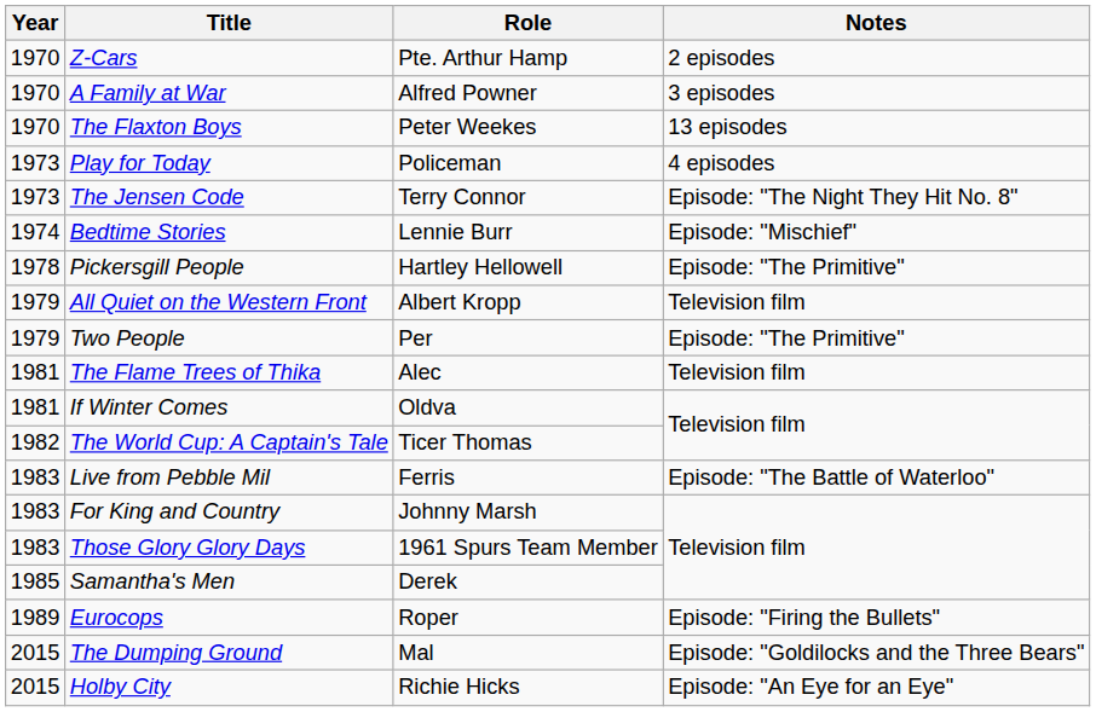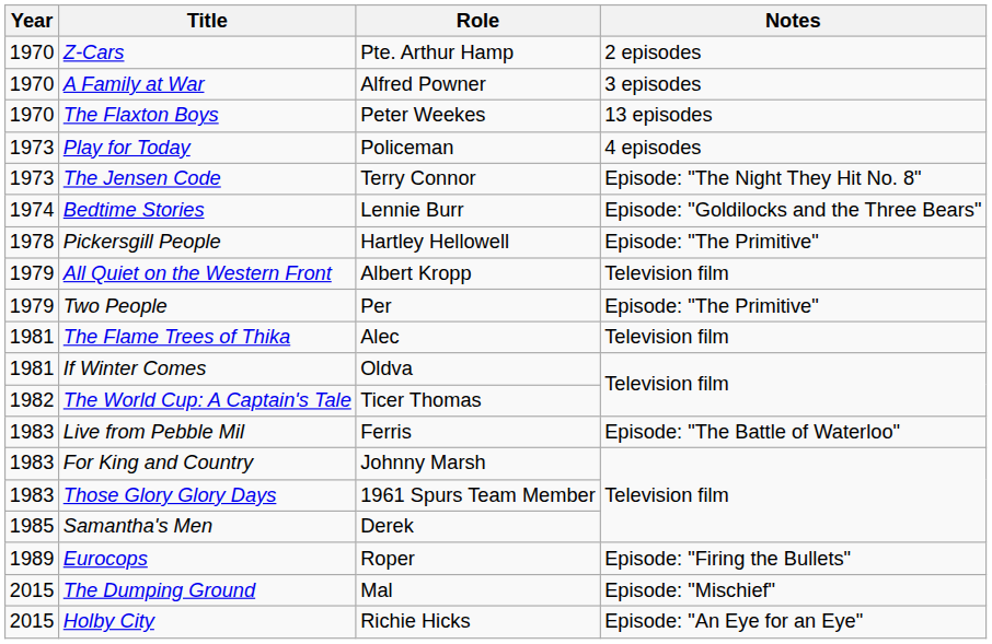 <table class="wikitable sortable">
 <tr>
 <th>Year</th>
 <th>Title</th>
 <th>Role</th>
 <th>Notes</th>
 </tr>
 <tr>
 <td>1970</td>
 <td><em><a href='#'>Z-Cars</a></em></td>
 <td>Pte. Arthur Hamp</td>
 <td>2 episodes</td>
 </tr>
 <tr>
 <td>1970</td>
 <td><em><a href='#'>A Family at War</a></em></td>
 <td>Alfred Powner</td>
 <td>3 episodes</td>
 </tr>
 <tr>
 <td>1970</td>
 <td><em><a href='#'>The Flaxton Boys</a></em></td>
 <td>Peter Weekes</td>
 <td>13 episodes</td>
 </tr>
 <tr>
 <td>1973</td>
 <td><em><a href='#'>Play for Today</a></em></td>
 <td>Policeman</td>
 <td>4 episodes</td>
 </tr>
 <tr>
 <td>1973</td>
 <td><em><a href='#'>The Jensen Code</a></em></td>
 <td>Terry Connor</td>
 <td>Episode: "The Night They Hit No. 8"</td>
 </tr>
 <tr>
 <td>1974</td>
 <td><a href='#'><em>Bedtime Stories</em></a></td>
 <td>Lennie Burr</td>
-<td>Episode: "Mischief"</td>
+<td>Episode: "Goldilocks and the Three Bears"</td>
 </tr>
 <tr>
 <td>1978</td>
 <td><em>Pickersgill People</em></td>
 <td>Hartley Hellowell</td>
 <td>Episode: "The Primitive"</td>
 </tr>
 <tr>
 <td>1979</td>
 <td><a href='#'><em>All Quiet on the Western Front</em></a></td>
 <td>Albert Kropp</td>
 <td>Television film</td>
 </tr>
 <tr>
 <td>1979</td>
 <td><em>Two People</em></td>
 <td>Per</td>
 <td>Episode: "The Primitive"</td>
 </tr>
 <tr>
 <td>1981</td>
 <td><em><a href='#'>The Flame Trees of Thika</a></em></td>
 <td>Alec</td>
 <td>Television film</td>
 </tr>
 <tr>
 <td>1981</td>
 <td><em>If Winter Comes</em></td>
 <td>Oldva</td>
 <td rowspan="2">Television film</td>
 </tr>
 <tr>
 <td>1982</td>
 <td><em><a href='#'>The World Cup: A Captain's Tale</a></em></td>
 <td>Ticer Thomas</td>
 </tr>
 <tr>
 <td>1983</td>
 <td><em>Live from Pebble Mil</em></td>
 <td>Ferris</td>
 <td>Episode: "The Battle of Waterloo"</td>
 </tr>
 <tr>
 <td>1983</td>
 <td><em>For King and Country</em></td>
 <td>Johnny Marsh</td>
 <td rowspan="3">Television film</td>
 </tr>
 <tr>
 <td>1983</td>
 <td><em><a href='#'>Those Glory Glory Days</a></em></td>
 <td>1961 Spurs Team Member</td>
 </tr>
 <tr>
 <td>1985</td>
 <td><em>Samantha's Men</em></td>
 <td>Derek</td>
 </tr>
 <tr>
 <td>1989</td>
 <td><em><a href='#'>Eurocops</a></em></td>
 <td>Roper</td>
 <td>Episode: "Firing the Bullets"</td>
 </tr>
 <tr>
 <td>2015</td>
 <td><em><a href='#'>The Dumping Ground</a></em></td>
 <td>Mal</td>
-<td>Episode: "Goldilocks and the Three Bears"</td>
+<td>Episode: "Mischief"</td>
 </tr>
 <tr>
 <td>2015</td>
 <td><em><a href='#'>Holby City</a></em></td>
 <td>Richie Hicks</td>
 <td>Episode: "An Eye for an Eye"</td>
 </tr>
 </table>
